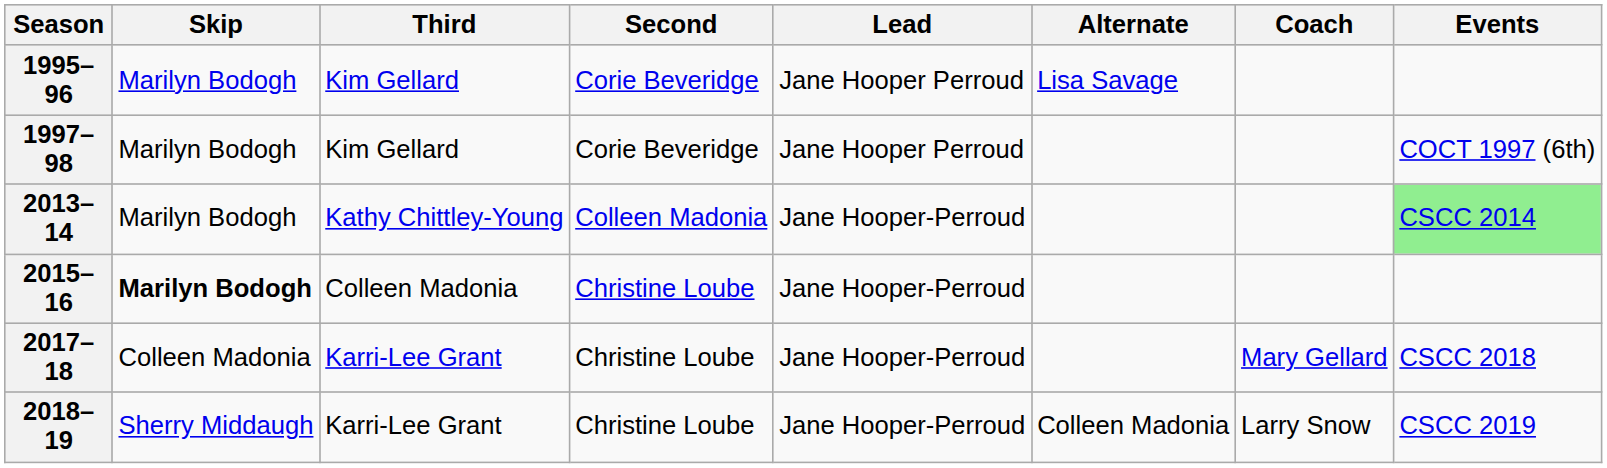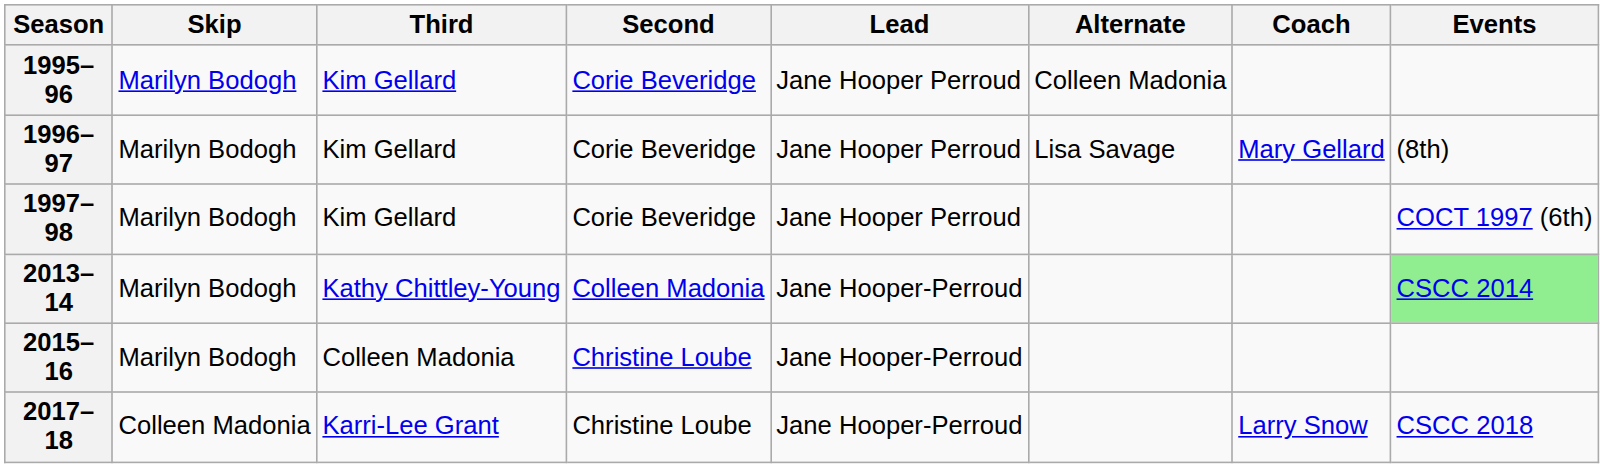 <table class="wikitable">
 <tr>
 <th scope="col" width=60>Season</th>
 <th scope="col">Skip</th>
 <th scope="col">Third</th>
 <th scope="col">Second</th>
 <th scope="col">Lead</th>
 <th scope="col">Alternate</th>
 <th scope="col">Coach</th>
 <th scope="col">Events</th>
 </tr>
 <tr>
 <th scope="row">1995–96</th>
 <td><a href='#'>Marilyn Bodogh</a></td>
 <td><a href='#'>Kim Gellard</a></td>
 <td><a href='#'>Corie Beveridge</a></td>
 <td>Jane Hooper Perroud</td>
-<td><a href='#'>Lisa Savage</a></td>
+<td>Colleen Madonia</td>
 <td></td>
 <td> <br> </td>
+</tr>
+<tr>
+<th scope="row">1996–97</th>
+<td>Marilyn Bodogh</td>
+<td>Kim Gellard</td>
+<td>Corie Beveridge</td>
+<td>Jane Hooper Perroud</td>
+<td>Lisa Savage</td>
+<td><a href='#'>Mary Gellard</a></td>
+<td> (8th)</td>
 </tr>
 <tr>
 <th scope="row">1997–98</th>
 <td>Marilyn Bodogh</td>
 <td>Kim Gellard</td>
 <td>Corie Beveridge</td>
 <td>Jane Hooper Perroud</td>
 <td></td>
 <td></td>
 <td><a href='#'>COCT 1997</a> (6th)</td>
 </tr>
 <tr>
 <th scope="row">2013–14</th>
 <td>Marilyn Bodogh</td>
 <td><a href='#'>Kathy Chittley-Young</a></td>
 <td><a href='#'>Colleen Madonia</a></td>
 <td>Jane Hooper-Perroud</td>
 <td></td>
 <td></td>
 <td style="background: lightgreen;"><a href='#'>CSCC 2014</a> </td>
 </tr>
 <tr>
 <th scope="row">2015–16</th>
-<td><strong>Marilyn Bodogh</strong></td>
+<td>Marilyn Bodogh</td>
 <td>Colleen Madonia</td>
 <td><a href='#'>Christine Loube</a></td>
 <td>Jane Hooper-Perroud</td>
 <td></td>
 <td></td>
 <td></td>
 </tr>
 <tr>
 <th scope="row">2017–18</th>
 <td>Colleen Madonia</td>
 <td><a href='#'>Karri-Lee Grant</a></td>
 <td>Christine Loube</td>
 <td>Jane Hooper-Perroud</td>
 <td></td>
-<td><a href='#'>Mary Gellard</a></td>
+<td><a href='#'>Larry Snow</a></td>
 <td><a href='#'>CSCC 2018</a> </td>
 </tr>
-<tr>
-<th scope="row">2018–19</th>
-<td><a href='#'>Sherry Middaugh</a></td>
-<td>Karri-Lee Grant</td>
-<td>Christine Loube</td>
-<td>Jane Hooper-Perroud</td>
-<td>Colleen Madonia</td>
-<td>Larry Snow</td>
-<td><a href='#'>CSCC 2019</a> </td>
-</tr>
 </table>
